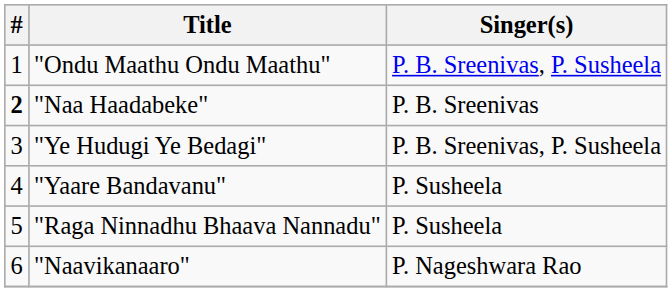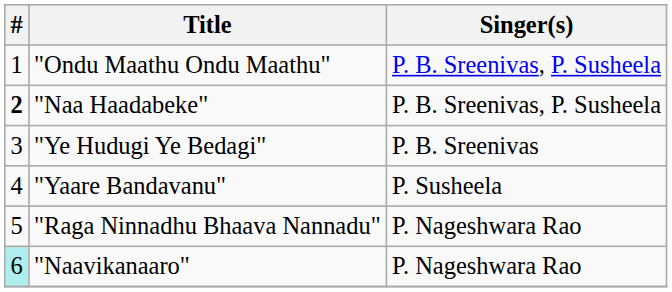 <table class="wikitable" style="font-size:95%;">
 <tr>
 <th>#</th>
 <th>Title</th>
 <th>Singer(s)</th>
 </tr>
 <tr>
 <td>1</td>
 <td>"Ondu Maathu Ondu Maathu"</td>
 <td><a href='#'>P. B. Sreenivas</a>, <a href='#'>P. Susheela</a></td>
 </tr>
 <tr>
 <td><strong>2</strong></td>
 <td>"Naa Haadabeke"</td>
-<td>P. B. Sreenivas</td>
+<td>P. B. Sreenivas, P. Susheela</td>
 </tr>
 <tr>
 <td>3</td>
 <td>"Ye Hudugi Ye Bedagi"</td>
-<td>P. B. Sreenivas, P. Susheela</td>
+<td>P. B. Sreenivas</td>
 </tr>
 <tr>
 <td>4</td>
 <td>"Yaare Bandavanu"</td>
 <td>P. Susheela</td>
 </tr>
 <tr>
 <td>5</td>
 <td>"Raga Ninnadhu Bhaava Nannadu"</td>
-<td>P. Susheela</td>
+<td>P. Nageshwara Rao</td>
 </tr>
 <tr>
-<td>6</td>
+<td style="background: paleturquoise;">6</td>
 <td>"Naavikanaaro"</td>
 <td>P. Nageshwara Rao</td>
 </tr>
 <tr>
 </tr>
 </table>
